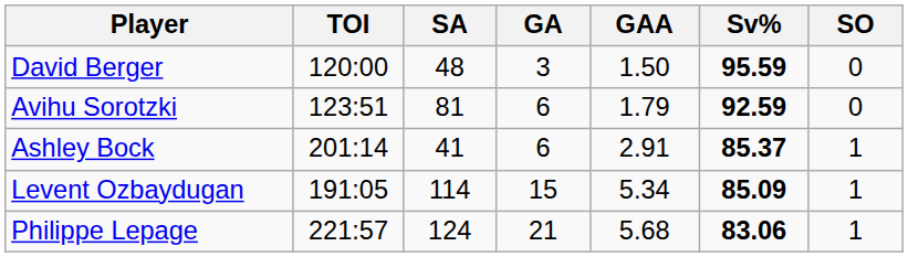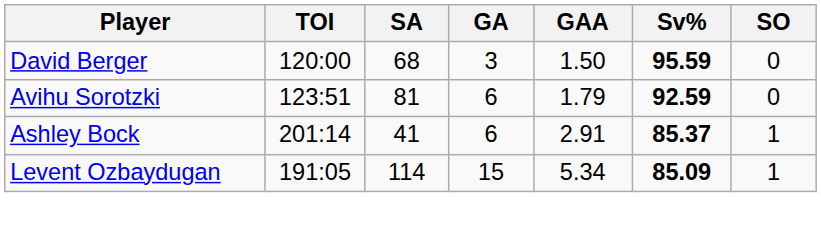 <table class="wikitable sortable" style="text-align:center;">
 <tr>
 <th width="170px">Player</th>
 <th width="60px">TOI</th>
 <th width="50px">SA</th>
 <th width="50px">GA</th>
 <th width="60px">GAA</th>
 <th width="60px">Sv%</th>
 <th width="50px">SO</th>
 </tr>
 <tr>
 <td style="text-align:left;"> <a href='#'>David Berger</a></td>
 <td>120:00</td>
-<td>48</td>
+<td>68</td>
 <td>3</td>
 <td>1.50</td>
 <td><strong>95.59</strong></td>
 <td>0</td>
 </tr>
 <tr>
 <td style="text-align:left;"> <a href='#'>Avihu Sorotzki</a></td>
 <td>123:51</td>
 <td>81</td>
 <td>6</td>
 <td>1.79</td>
 <td><strong>92.59</strong></td>
 <td>0</td>
 </tr>
 <tr>
 <td style="text-align:left;"> <a href='#'>Ashley Bock</a></td>
 <td>201:14</td>
 <td>41</td>
 <td>6</td>
 <td>2.91</td>
 <td><strong>85.37</strong></td>
 <td>1</td>
 </tr>
 <tr>
 <td style="text-align:left;"> <a href='#'>Levent Ozbaydugan</a></td>
 <td>191:05</td>
 <td>114</td>
 <td>15</td>
 <td>5.34</td>
 <td><strong>85.09</strong></td>
 <td>1</td>
 </tr>
-<tr>
-<td style="text-align:left;"> <a href='#'>Philippe Lepage</a></td>
-<td>221:57</td>
-<td>124</td>
-<td>21</td>
-<td>5.68</td>
-<td><strong>83.06</strong></td>
-<td>1</td>
-</tr>
 </table>
